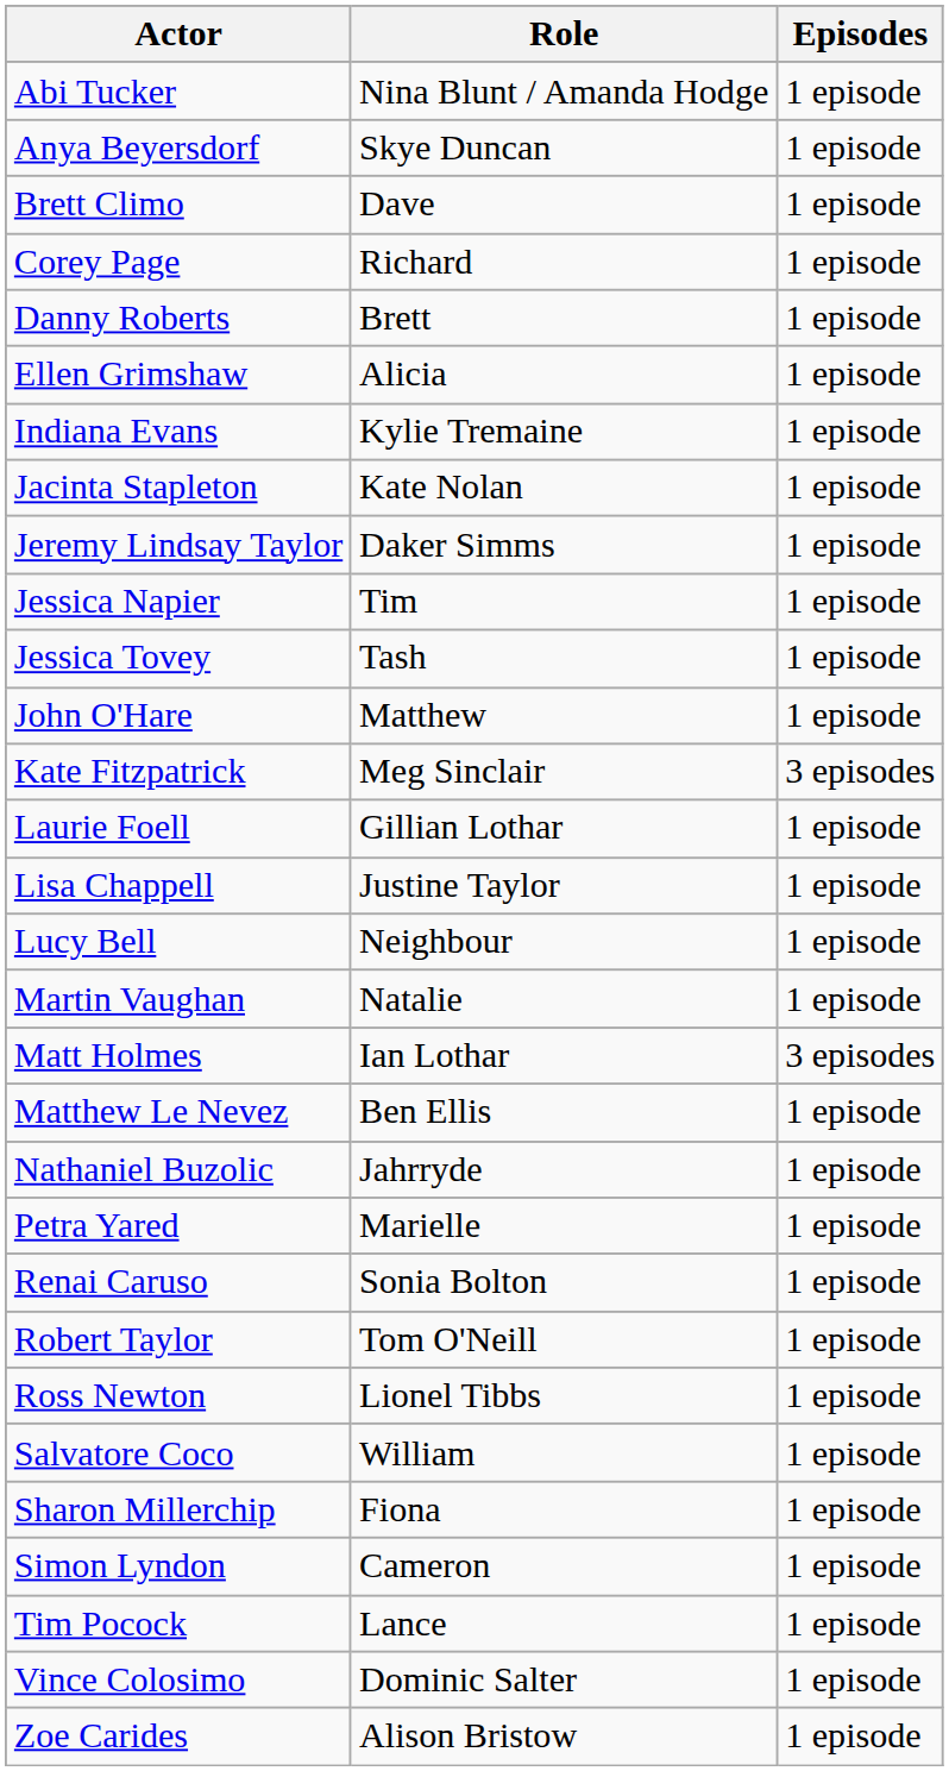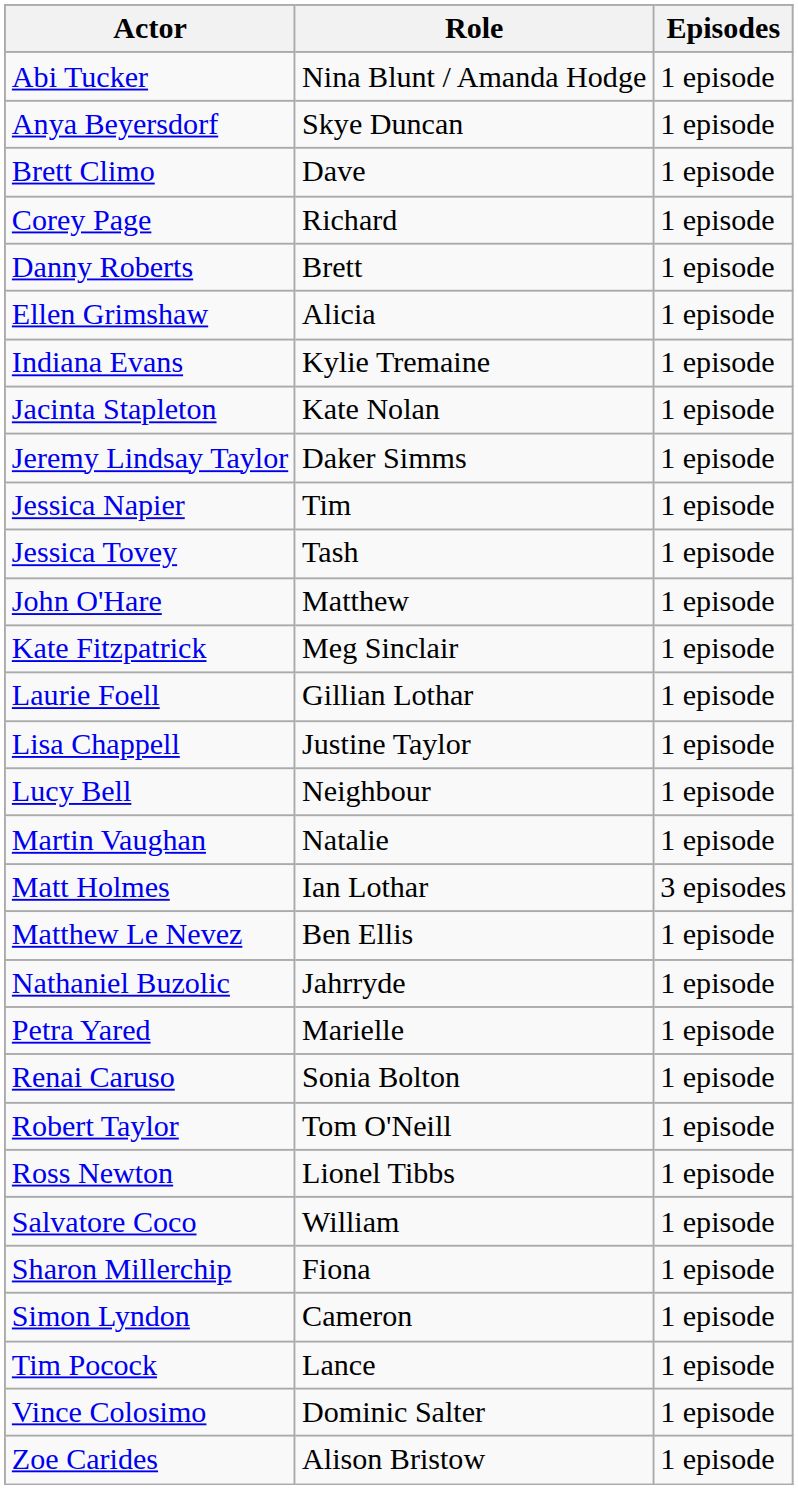 <table class="wikitable">
 <tr>
 <th>Actor</th>
 <th>Role</th>
 <th>Episodes</th>
 </tr>
 <tr>
 <td><a href='#'>Abi Tucker</a></td>
 <td>Nina Blunt / Amanda Hodge</td>
 <td>1 episode</td>
 </tr>
 <tr>
 <td><a href='#'>Anya Beyersdorf</a></td>
 <td>Skye Duncan</td>
 <td>1 episode</td>
 </tr>
 <tr>
 <td><a href='#'>Brett Climo</a></td>
 <td>Dave</td>
 <td>1 episode</td>
 </tr>
 <tr>
 <td><a href='#'>Corey Page</a></td>
 <td>Richard</td>
 <td>1 episode</td>
 </tr>
 <tr>
 <td><a href='#'>Danny Roberts</a></td>
 <td>Brett</td>
 <td>1 episode</td>
 </tr>
 <tr>
 <td><a href='#'>Ellen Grimshaw</a></td>
 <td>Alicia</td>
 <td>1 episode</td>
 </tr>
 <tr>
 <td><a href='#'>Indiana Evans</a></td>
 <td>Kylie Tremaine</td>
 <td>1 episode</td>
 </tr>
 <tr>
 <td><a href='#'>Jacinta Stapleton</a></td>
 <td>Kate Nolan</td>
 <td>1 episode</td>
 </tr>
 <tr>
 <td><a href='#'>Jeremy Lindsay Taylor</a></td>
 <td>Daker Simms</td>
 <td>1 episode</td>
 </tr>
 <tr>
 <td><a href='#'>Jessica Napier</a></td>
 <td>Tim</td>
 <td>1 episode</td>
 </tr>
 <tr>
 <td><a href='#'>Jessica Tovey</a></td>
 <td>Tash</td>
 <td>1 episode</td>
 </tr>
 <tr>
 <td><a href='#'>John O'Hare</a></td>
 <td>Matthew</td>
 <td>1 episode</td>
 </tr>
 <tr>
 <td><a href='#'>Kate Fitzpatrick</a></td>
 <td>Meg Sinclair</td>
-<td>3 episodes</td>
+<td>1 episode</td>
 </tr>
 <tr>
 <td><a href='#'>Laurie Foell</a></td>
 <td>Gillian Lothar</td>
 <td>1 episode</td>
 </tr>
 <tr>
 <td><a href='#'>Lisa Chappell</a></td>
 <td>Justine Taylor</td>
 <td>1 episode</td>
 </tr>
 <tr>
 <td><a href='#'>Lucy Bell</a></td>
 <td>Neighbour</td>
 <td>1 episode</td>
 </tr>
 <tr>
 <td><a href='#'>Martin Vaughan</a></td>
 <td>Natalie</td>
 <td>1 episode</td>
 </tr>
 <tr>
 <td><a href='#'>Matt Holmes</a></td>
 <td>Ian Lothar</td>
 <td>3 episodes</td>
 </tr>
 <tr>
 <td><a href='#'>Matthew Le Nevez</a></td>
 <td>Ben Ellis</td>
 <td>1 episode</td>
 </tr>
 <tr>
 <td><a href='#'>Nathaniel Buzolic</a></td>
 <td>Jahrryde</td>
 <td>1 episode</td>
 </tr>
 <tr>
 <td><a href='#'>Petra Yared</a></td>
 <td>Marielle</td>
 <td>1 episode</td>
 </tr>
 <tr>
 <td><a href='#'>Renai Caruso</a></td>
 <td>Sonia Bolton</td>
 <td>1 episode</td>
 </tr>
 <tr>
 <td><a href='#'>Robert Taylor</a></td>
 <td>Tom O'Neill</td>
 <td>1 episode</td>
 </tr>
 <tr>
 <td><a href='#'>Ross Newton</a></td>
 <td>Lionel Tibbs</td>
 <td>1 episode</td>
 </tr>
 <tr>
 <td><a href='#'>Salvatore Coco</a></td>
 <td>William</td>
 <td>1 episode</td>
 </tr>
 <tr>
 <td><a href='#'>Sharon Millerchip</a></td>
 <td>Fiona</td>
 <td>1 episode</td>
 </tr>
 <tr>
 <td><a href='#'>Simon Lyndon</a></td>
 <td>Cameron</td>
 <td>1 episode</td>
 </tr>
 <tr>
 <td><a href='#'>Tim Pocock</a></td>
 <td>Lance</td>
 <td>1 episode</td>
 </tr>
 <tr>
 <td><a href='#'>Vince Colosimo</a></td>
 <td>Dominic Salter</td>
 <td>1 episode</td>
 </tr>
 <tr>
 <td><a href='#'>Zoe Carides</a></td>
 <td>Alison Bristow</td>
 <td>1 episode</td>
 </tr>
 </table>
